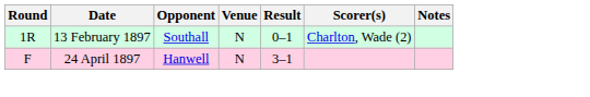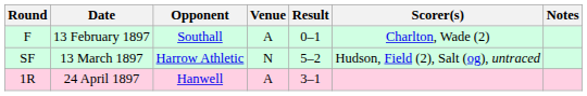 <table class="wikitable sortable" style="text-align:center;">
 <tr>
 <th>Round</th>
 <th>Date</th>
 <th>Opponent</th>
 <th>Venue</th>
 <th>Result</th>
 <th>Scorer(s)</th>
 <th>Notes</th>
 </tr>
 <tr style="background:#d0ffe3;">
-<td>1R</td>
+<td>F</td>
 <td>13 February 1897</td>
 <td><a href='#'>Southall</a></td>
-<td>N</td>
+<td>A</td>
 <td>0–1</td>
 <td><a href='#'>Charlton</a>, Wade (2)</td>
 <td></td>
 </tr>
+<tr style="background:#d0ffe3;">
+<td>SF</td>
+<td>13 March 1897</td>
+<td><a href='#'>Harrow Athletic</a></td>
+<td>N</td>
+<td>5–2</td>
+<td>Hudson, <a href='#'>Field</a> (2), Salt (<a href='#'>og</a>), <em>untraced</em></td>
+<td></td>
+</tr>
 <tr style="background:#ffd0e3;">
-<td>F</td>
+<td>1R</td>
 <td>24 April 1897</td>
 <td><a href='#'>Hanwell</a></td>
-<td>N</td>
+<td>A</td>
 <td>3–1</td>
 <td></td>
 <td></td>
 </tr>
 </table>
